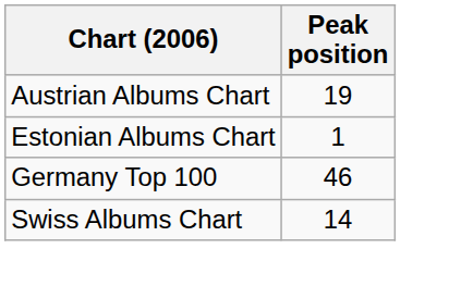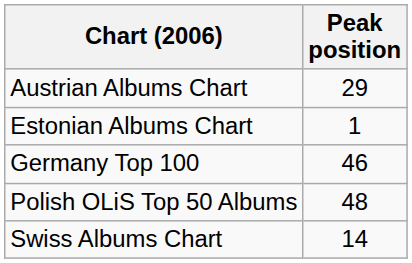 <table class="wikitable sortable">
 <tr>
 <th>Chart (2006)</th>
 <th>Peak<br>position</th>
 </tr>
 <tr>
 <td>Austrian Albums Chart</td>
-<td align="center">19</td>
+<td align="center">29</td>
 </tr>
 <tr>
 <td>Estonian Albums Chart</td>
 <td align="center">1</td>
 </tr>
 <tr>
 <td>Germany Top 100</td>
 <td align="center">46</td>
 </tr>
 <tr>
+<td>Polish OLiS Top 50 Albums</td>
+<td align="center">48</td>
+</tr>
+<tr>
 <td>Swiss Albums Chart</td>
 <td align="center">14</td>
 </tr>
 </table>
